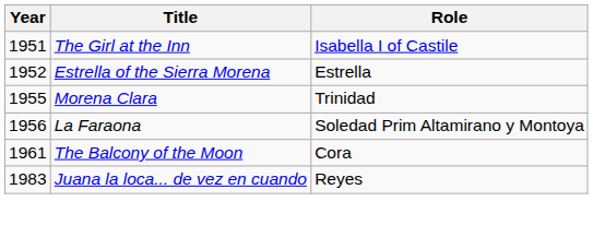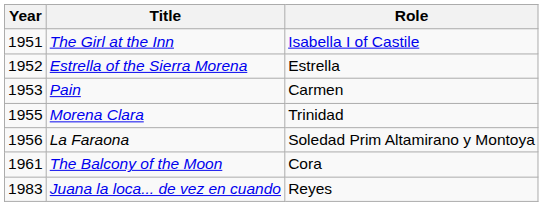 <table class="wikitable sortable">
 <tr>
 <th>Year</th>
 <th>Title</th>
 <th>Role</th>
 </tr>
 <tr>
 <td>1951</td>
 <td><em><a href='#'>The Girl at the Inn</a></em></td>
 <td><a href='#'>Isabella I of Castile</a></td>
 </tr>
 <tr>
 <td>1952</td>
 <td><em><a href='#'>Estrella of the Sierra Morena</a></em></td>
 <td>Estrella</td>
+</tr>
+<tr>
+<td>1953</td>
+<td><em><a href='#'>Pain</a></em></td>
+<td>Carmen</td>
 </tr>
 <tr>
 <td>1955</td>
 <td><em><a href='#'>Morena Clara</a></em></td>
 <td>Trinidad</td>
 </tr>
 <tr>
 <td>1956</td>
 <td><em>La Faraona</em></td>
 <td>Soledad Prim Altamirano y Montoya</td>
 </tr>
 <tr>
 <td>1961</td>
 <td><em><a href='#'>The Balcony of the Moon</a></em></td>
 <td>Cora</td>
 </tr>
 <tr>
 <td>1983</td>
 <td><em><a href='#'>Juana la loca... de vez en cuando</a></em></td>
 <td>Reyes</td>
 </tr>
 </table>
